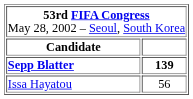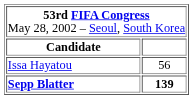 <table border=1 >
 <tr>
 <td colspan=2 align=center><strong>53rd <a href='#'>FIFA Congress</a></strong><br>May 28, 2002 – <a href='#'>Seoul</a>, <a href='#'>South Korea</a></td>
 </tr>
 <tr>
 <th width=75%>Candidate</th>
 <th align=center></th>
 </tr>
 <tr>
+<td> <a href='#'>Issa Hayatou</a></td>
+<td align="center">56</td>
+</tr>
+<tr>
 <td> <strong><a href='#'>Sepp Blatter</a></strong></td>
 <td align="center"><strong>139</strong></td>
 </tr>
-<tr>
-<td> <a href='#'>Issa Hayatou</a></td>
-<td align="center">56</td>
-</tr>
 </table>
